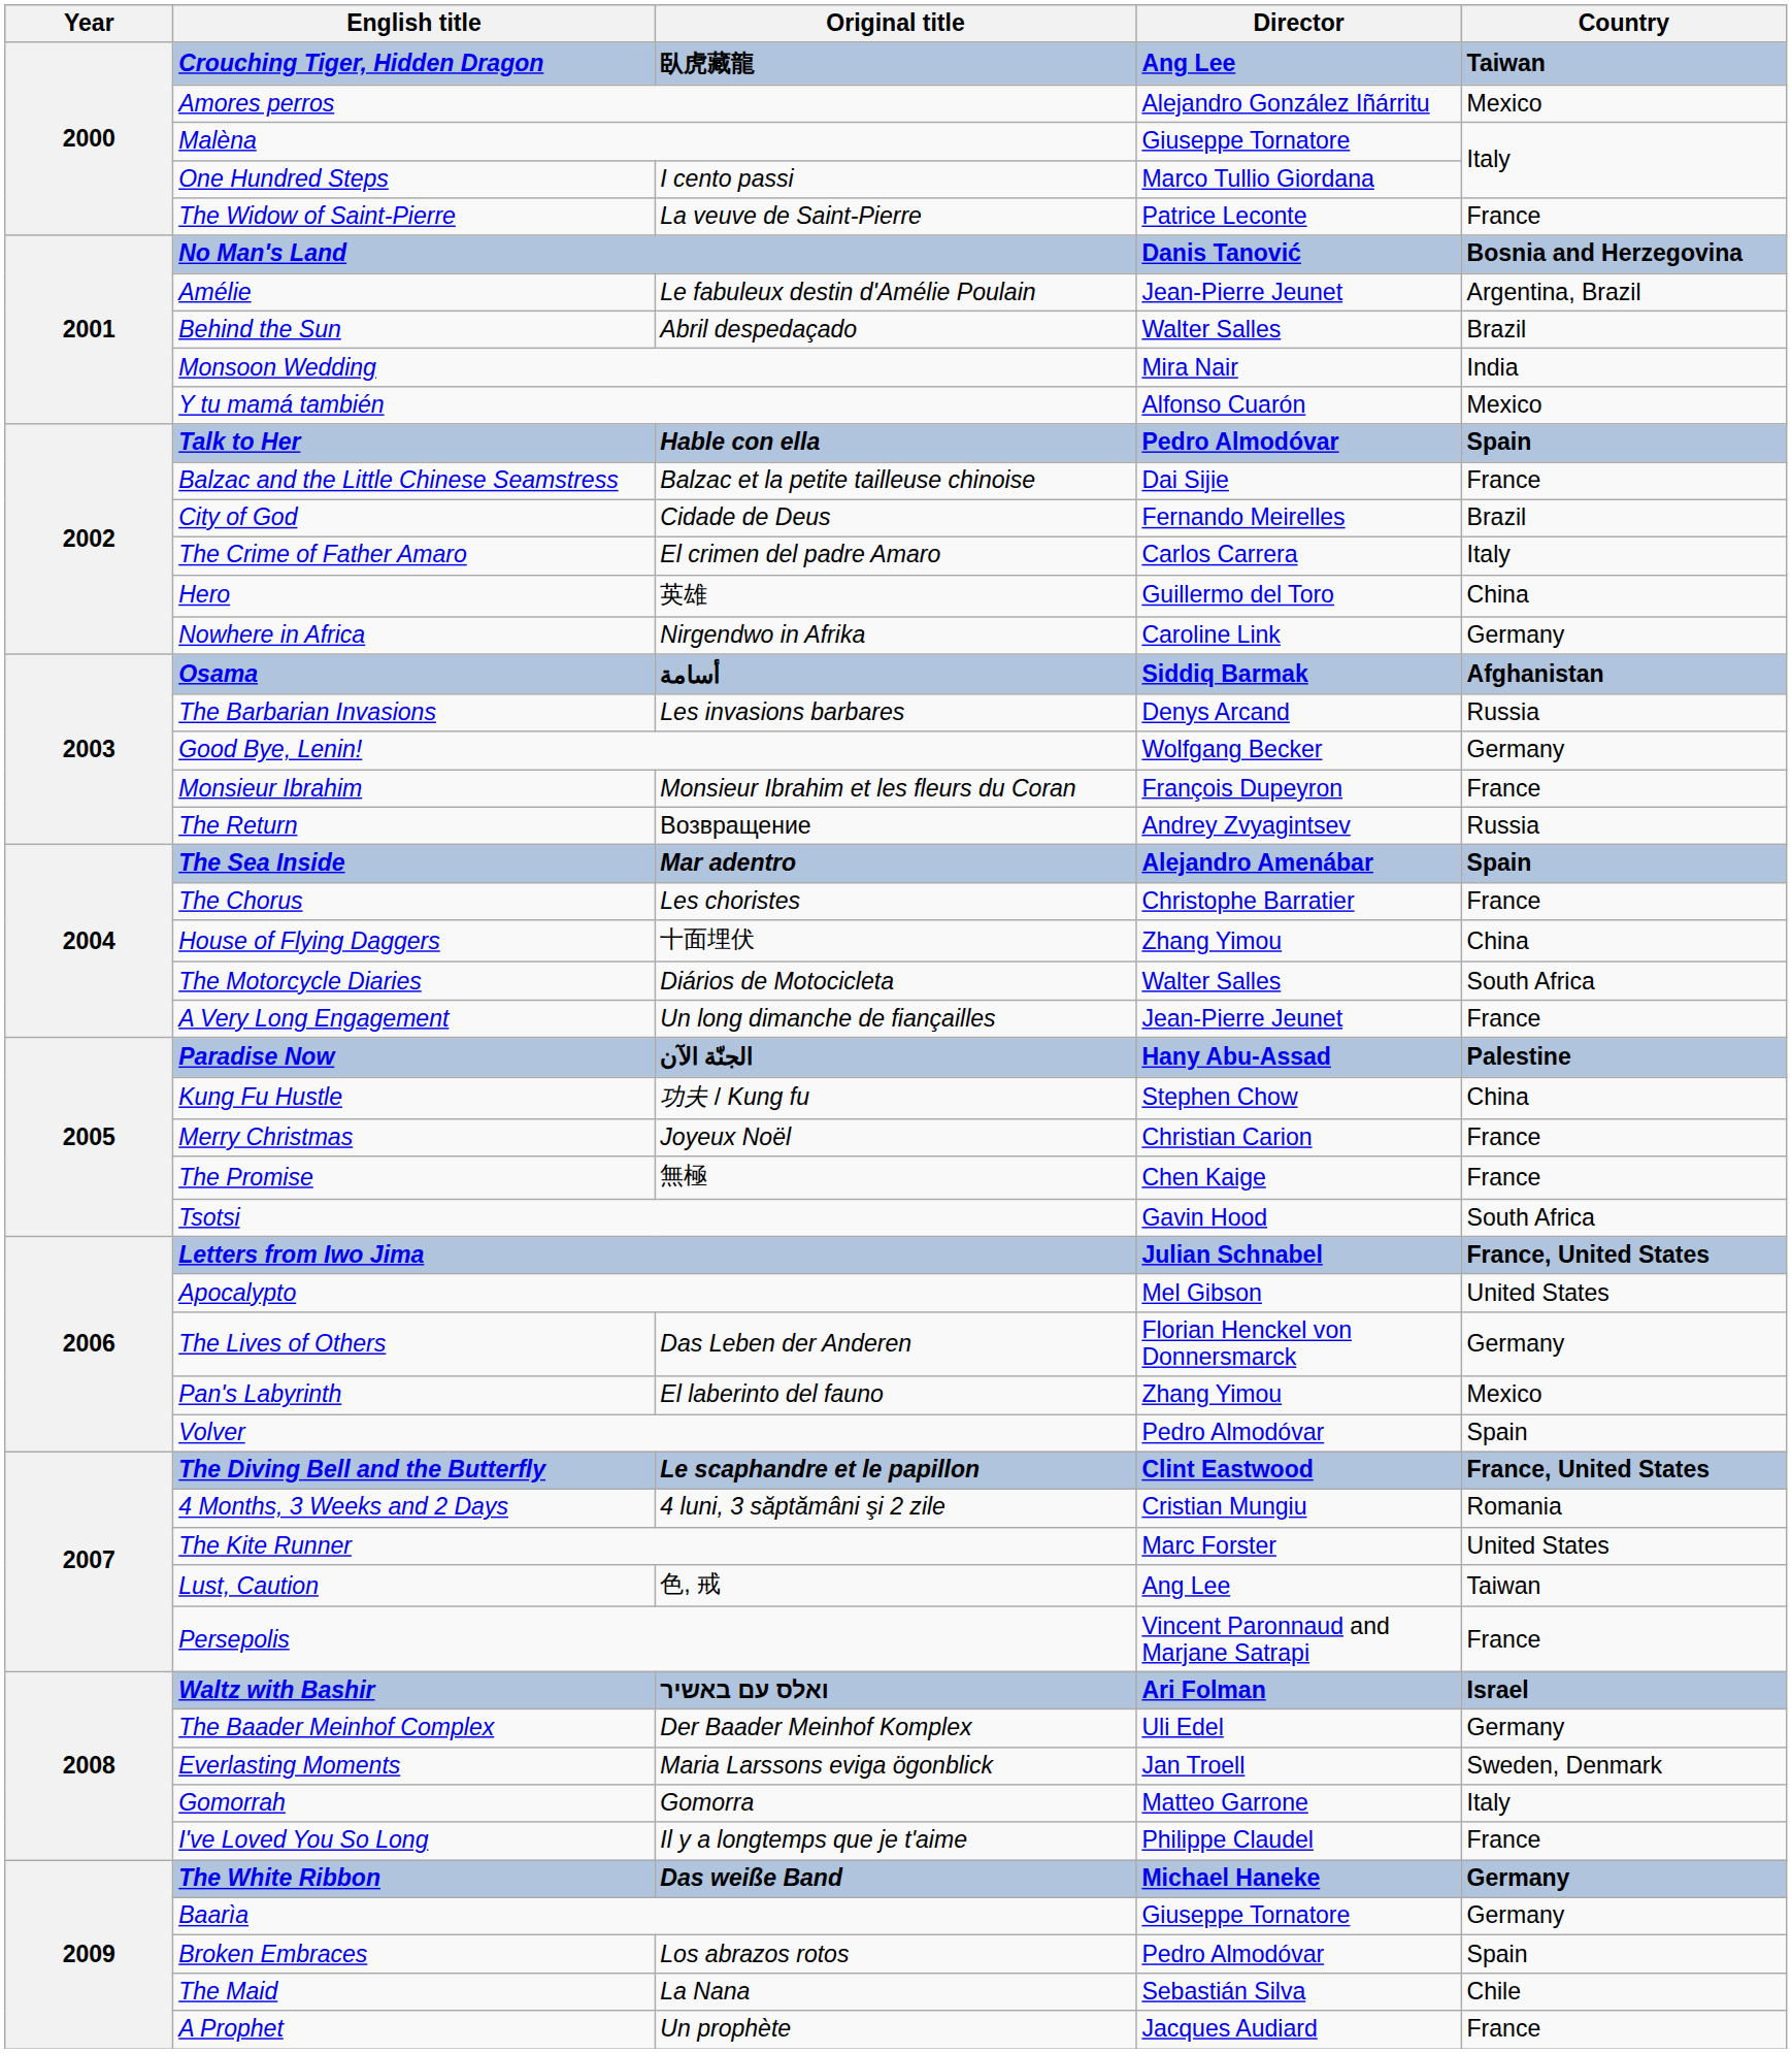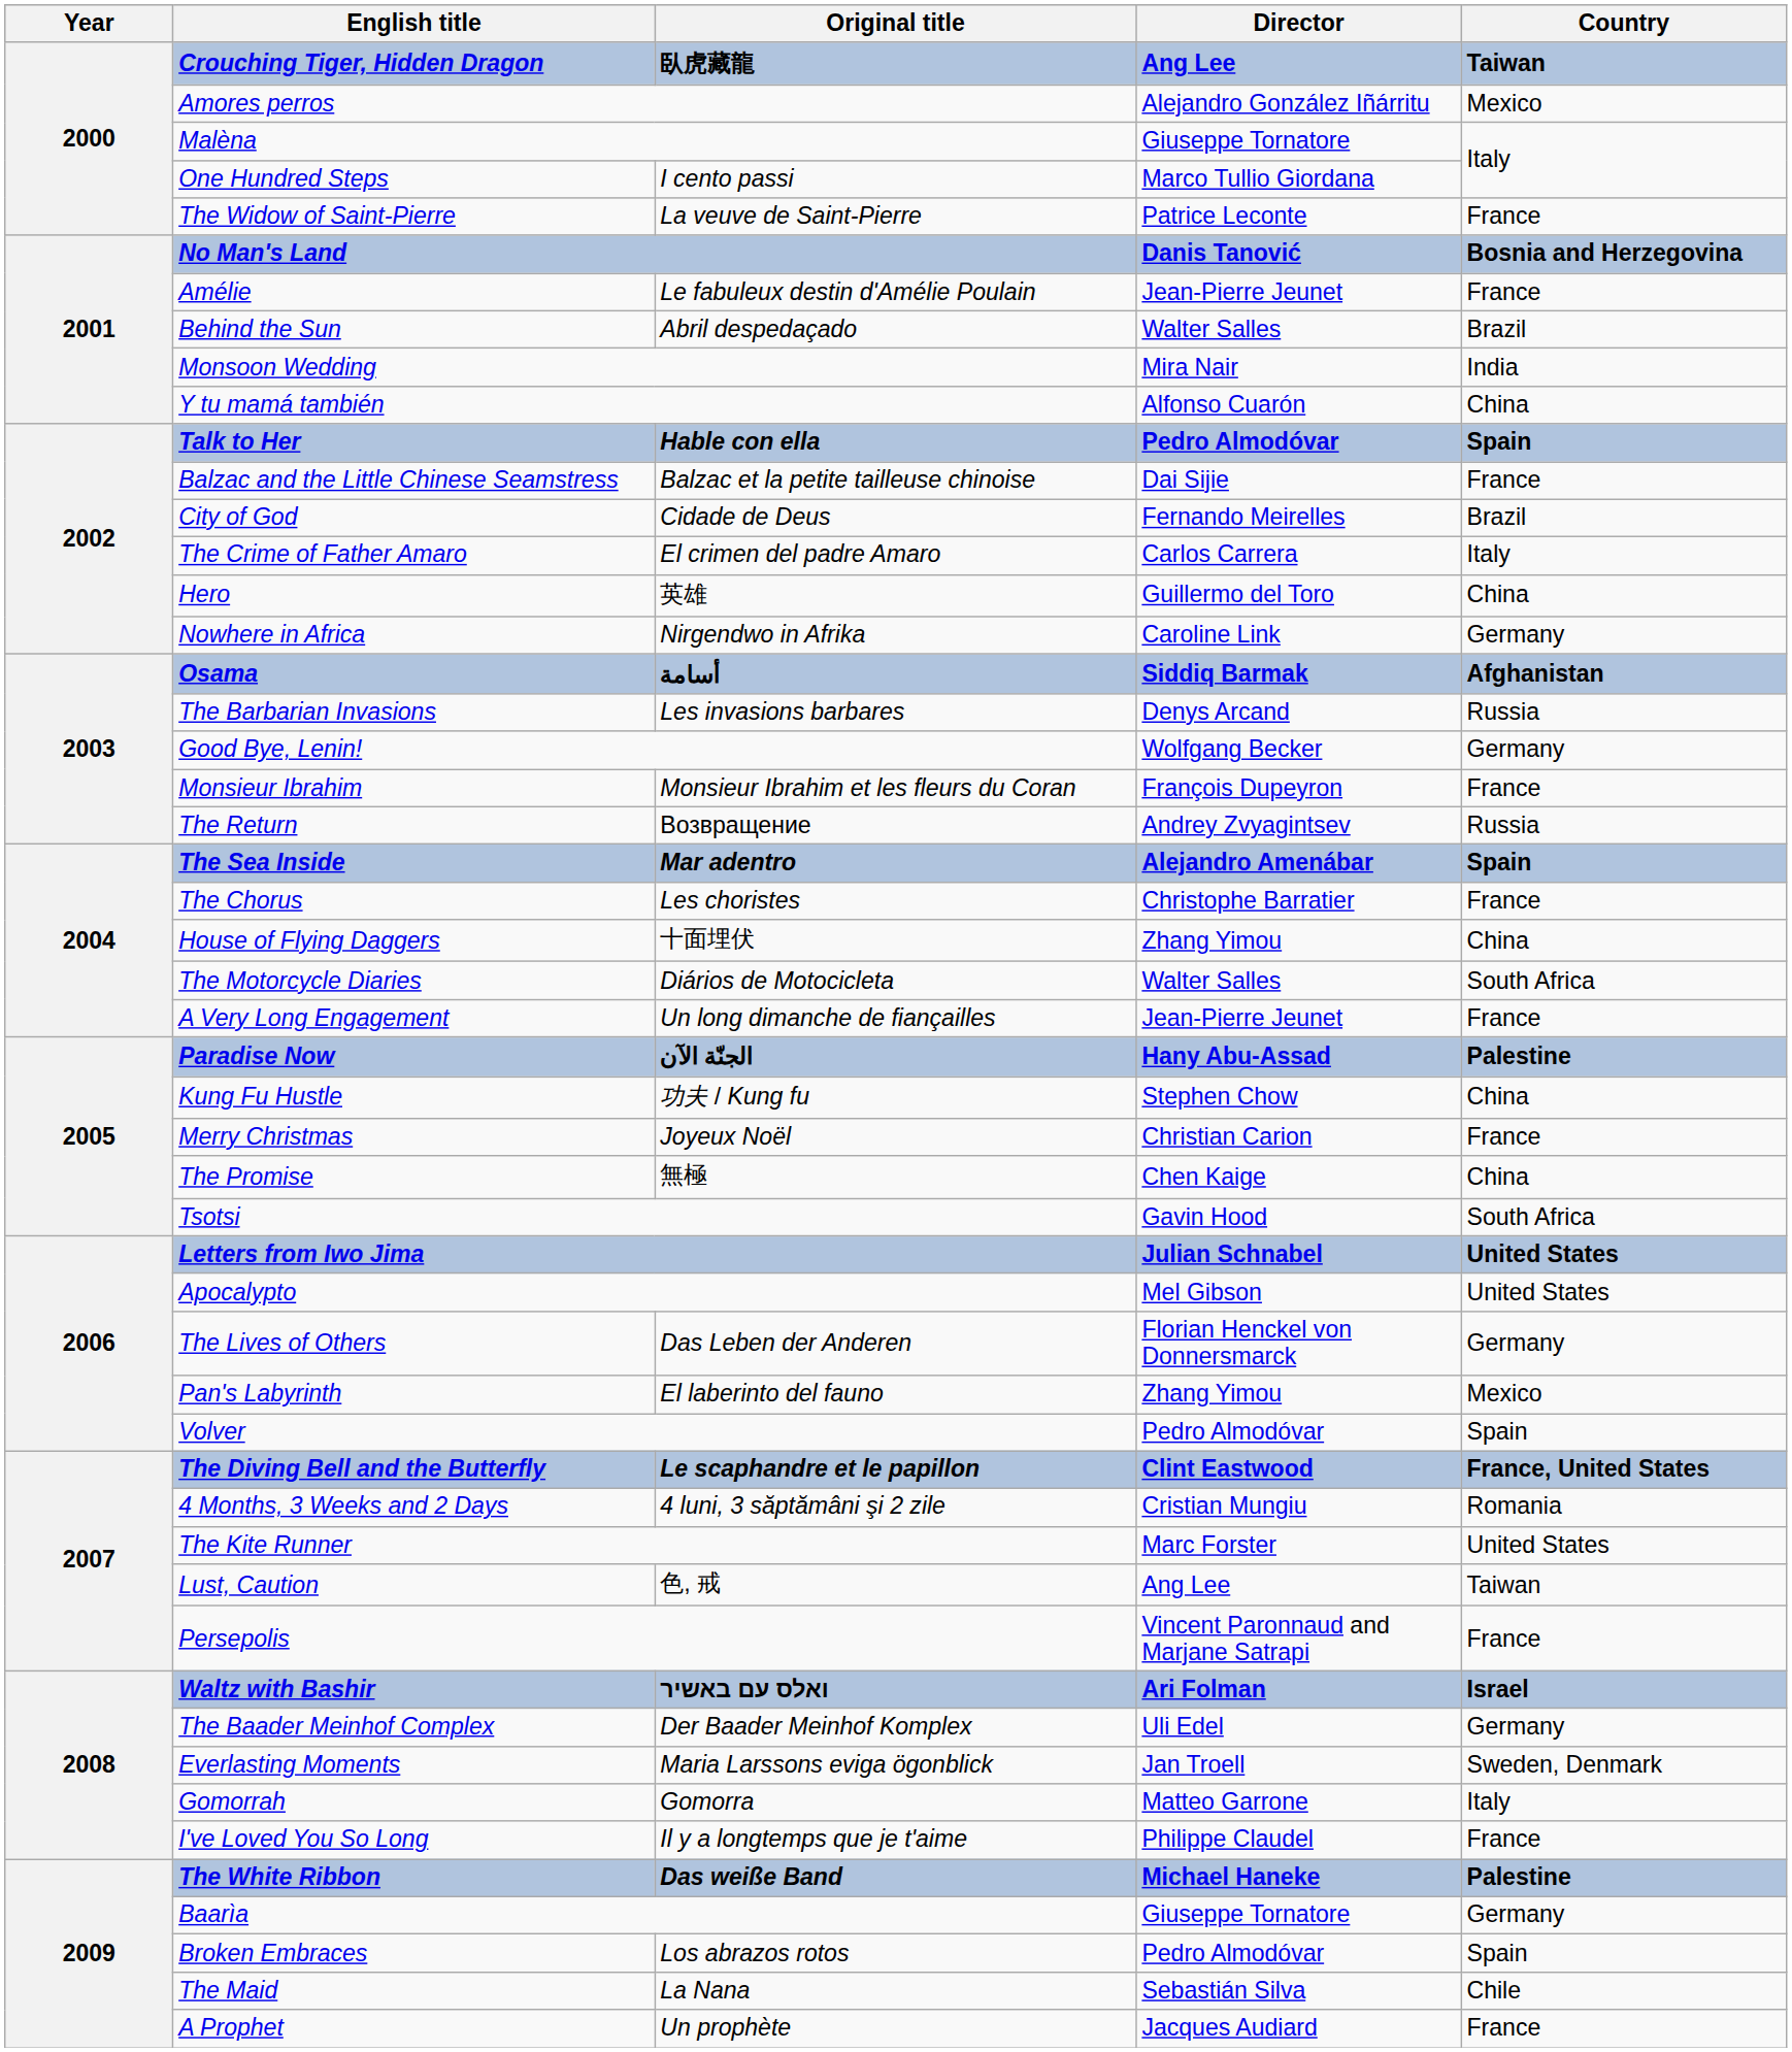 <table class="wikitable sortable" width="95%" cellpadding="5">
 <tr bgcolor="#CCCCCC">
 <th width="100">Year</th>
 <th width="300">English title</th>
 <th width="300">Original title</th>
 <th width="200">Director</th>
 <th width="200">Country</th>
 </tr>
 <tr>
 <th rowspan="5" style="text-align:center;">2000</th>
 <td style="background:#B0C4DE;"><strong><em><a href='#'>Crouching Tiger, Hidden Dragon</a></em></strong></td>
 <td style="background:#B0C4DE;"><strong>臥虎藏龍</strong></td>
 <td style="background:#B0C4DE;"><strong><a href='#'>Ang Lee</a></strong></td>
 <td style="background:#B0C4DE;"><strong>Taiwan</strong></td>
 </tr>
 <tr>
 <td colspan="2"><em><a href='#'>Amores perros</a></em></td>
 <td><a href='#'>Alejandro González Iñárritu</a></td>
 <td>Mexico</td>
 </tr>
 <tr>
 <td colspan="2"><em><a href='#'>Malèna</a></em></td>
 <td><a href='#'>Giuseppe Tornatore</a></td>
 <td rowspan="2">Italy</td>
 </tr>
 <tr>
 <td><em><a href='#'>One Hundred Steps</a></em></td>
 <td><em>I cento passi</em></td>
 <td><a href='#'>Marco Tullio Giordana</a></td>
 </tr>
 <tr>
 <td><em><a href='#'>The Widow of Saint-Pierre</a></em></td>
 <td><em>La veuve de Saint-Pierre</em></td>
 <td><a href='#'>Patrice Leconte</a></td>
 <td>France</td>
 </tr>
 <tr>
 <th rowspan="5" style="text-align:center;">2001</th>
 <td colspan="2" style="background:#B0C4DE;"><strong><em><a href='#'>No Man's Land</a></em></strong></td>
 <td style="background:#B0C4DE;"><strong><a href='#'>Danis Tanović</a></strong></td>
 <td style="background:#B0C4DE;"><strong>Bosnia and Herzegovina</strong></td>
 </tr>
 <tr>
 <td><em><a href='#'>Amélie</a></em></td>
 <td><em>Le fabuleux destin d'Amélie Poulain</em></td>
 <td><a href='#'>Jean-Pierre Jeunet</a></td>
-<td>Argentina, Brazil</td>
+<td>France</td>
 </tr>
 <tr>
 <td><em><a href='#'>Behind the Sun</a></em></td>
 <td><em>Abril despedaçado</em></td>
 <td><a href='#'>Walter Salles</a></td>
 <td>Brazil</td>
 </tr>
 <tr>
 <td colspan="2"><em><a href='#'>Monsoon Wedding</a></em></td>
 <td><a href='#'>Mira Nair</a></td>
 <td>India</td>
 </tr>
 <tr>
 <td colspan="2"><em><a href='#'>Y tu mamá también</a></em></td>
 <td><a href='#'>Alfonso Cuarón</a></td>
-<td>Mexico</td>
+<td>China</td>
 </tr>
 <tr>
 <th rowspan="6" style="text-align:center;">2002</th>
 <td style="background:#B0C4DE;"><strong><em><a href='#'>Talk to Her</a></em></strong></td>
 <td style="background:#B0C4DE;"><strong><em>Hable con ella</em></strong></td>
 <td style="background:#B0C4DE;"><strong><a href='#'>Pedro Almodóvar</a></strong></td>
 <td style="background:#B0C4DE;"><strong>Spain</strong></td>
 </tr>
 <tr>
 <td><em><a href='#'>Balzac and the Little Chinese Seamstress</a></em></td>
 <td><em>Balzac et la petite tailleuse chinoise</em></td>
 <td><a href='#'>Dai Sijie</a></td>
 <td>France</td>
 </tr>
 <tr>
 <td><em><a href='#'>City of God</a></em></td>
 <td><em>Cidade de Deus</em></td>
 <td><a href='#'>Fernando Meirelles</a></td>
 <td>Brazil</td>
 </tr>
 <tr>
 <td><em><a href='#'>The Crime of Father Amaro</a></em></td>
 <td><em>El crimen del padre Amaro</em></td>
 <td><a href='#'>Carlos Carrera</a></td>
 <td>Italy</td>
 </tr>
 <tr>
 <td><em><a href='#'>Hero</a></em></td>
 <td>英雄</td>
 <td><a href='#'>Guillermo del Toro</a></td>
 <td>China</td>
 </tr>
 <tr>
 <td><em><a href='#'>Nowhere in Africa</a></em></td>
 <td><em>Nirgendwo in Afrika</em></td>
 <td><a href='#'>Caroline Link</a></td>
 <td>Germany</td>
 </tr>
 <tr>
 <th rowspan="5" style="text-align:center;">2003</th>
 <td style="background:#B0C4DE;"><strong><em><a href='#'>Osama</a></em></strong></td>
 <td style="background:#B0C4DE;"><strong>أسامة</strong></td>
 <td style="background:#B0C4DE;"><strong><a href='#'>Siddiq Barmak</a></strong></td>
 <td style="background:#B0C4DE;"><strong>Afghanistan</strong></td>
 </tr>
 <tr>
 <td><em><a href='#'>The Barbarian Invasions</a></em></td>
 <td><em>Les invasions barbares</em></td>
 <td><a href='#'>Denys Arcand</a></td>
 <td>Russia</td>
 </tr>
 <tr>
 <td colspan="2"><em><a href='#'>Good Bye, Lenin!</a></em></td>
 <td><a href='#'>Wolfgang Becker</a></td>
 <td>Germany</td>
 </tr>
 <tr>
 <td><em><a href='#'>Monsieur Ibrahim</a></em></td>
 <td><em>Monsieur Ibrahim et les fleurs du Coran</em></td>
 <td><a href='#'>François Dupeyron</a></td>
 <td>France</td>
 </tr>
 <tr>
 <td><em><a href='#'>The Return</a></em></td>
 <td>Возвращение</td>
 <td><a href='#'>Andrey Zvyagintsev</a></td>
 <td>Russia</td>
 </tr>
 <tr>
 <th rowspan="5" style="text-align:center;">2004</th>
 <td style="background:#B0C4DE;"><strong><em><a href='#'>The Sea Inside</a></em></strong></td>
 <td style="background:#B0C4DE;"><strong><em>Mar adentro</em></strong></td>
 <td style="background:#B0C4DE;"><strong><a href='#'>Alejandro Amenábar</a></strong></td>
 <td style="background:#B0C4DE;"><strong>Spain</strong></td>
 </tr>
 <tr>
 <td><em><a href='#'>The Chorus</a></em></td>
 <td><em>Les choristes</em></td>
 <td><a href='#'>Christophe Barratier</a></td>
 <td>France</td>
 </tr>
 <tr>
 <td><em><a href='#'>House of Flying Daggers</a></em></td>
 <td>十面埋伏</td>
 <td><a href='#'>Zhang Yimou</a></td>
 <td>China</td>
 </tr>
 <tr>
 <td><em><a href='#'>The Motorcycle Diaries</a></em></td>
 <td><em>Diários de Motocicleta</em></td>
 <td><a href='#'>Walter Salles</a></td>
 <td>South Africa</td>
 </tr>
 <tr>
 <td><em><a href='#'>A Very Long Engagement</a></em></td>
 <td><em>Un long dimanche de fiançailles</em></td>
 <td><a href='#'>Jean-Pierre Jeunet</a></td>
 <td>France</td>
 </tr>
 <tr>
 <th rowspan="5" style="text-align:center;">2005</th>
 <td style="background:#B0C4DE;"><strong><em><a href='#'>Paradise Now</a></em></strong></td>
 <td style="background:#B0C4DE;"><strong>الجنّة الآن</strong></td>
 <td style="background:#B0C4DE;"><strong><a href='#'>Hany Abu-Assad</a></strong></td>
 <td style="background:#B0C4DE;"><strong>Palestine</strong></td>
 </tr>
 <tr>
 <td><em><a href='#'>Kung Fu Hustle</a></em></td>
 <td><em>功夫</em> / <em>Kung fu</em></td>
 <td><a href='#'>Stephen Chow</a></td>
 <td>China</td>
 </tr>
 <tr>
 <td><em><a href='#'>Merry Christmas</a></em></td>
 <td><em>Joyeux Noël</em></td>
 <td><a href='#'>Christian Carion</a></td>
 <td>France</td>
 </tr>
 <tr>
 <td><em><a href='#'>The Promise</a></em></td>
 <td>無極</td>
 <td><a href='#'>Chen Kaige</a></td>
-<td>France</td>
+<td>China</td>
 </tr>
 <tr>
 <td colspan="2"><em><a href='#'>Tsotsi</a></em></td>
 <td><a href='#'>Gavin Hood</a></td>
 <td>South Africa</td>
 </tr>
 <tr>
 <th rowspan="5" style="text-align:center;">2006</th>
 <td colspan="2" style="background:#B0C4DE;"><strong><em><a href='#'>Letters from Iwo Jima</a></em></strong></td>
 <td style="background:#B0C4DE;"><strong><a href='#'>Julian Schnabel</a></strong></td>
-<td style="background:#B0C4DE;"><strong>France, United States</strong></td>
+<td style="background:#B0C4DE;"><strong>United States</strong></td>
 </tr>
 <tr>
 <td colspan="2"><em><a href='#'>Apocalypto</a></em></td>
 <td><a href='#'>Mel Gibson</a></td>
 <td>United States</td>
 </tr>
 <tr>
 <td><em><a href='#'>The Lives of Others</a></em></td>
 <td><em>Das Leben der Anderen</em></td>
 <td><a href='#'>Florian Henckel von Donnersmarck</a></td>
 <td>Germany</td>
 </tr>
 <tr>
 <td><em><a href='#'>Pan's Labyrinth</a></em></td>
 <td><em>El laberinto del fauno</em></td>
 <td><a href='#'>Zhang Yimou</a></td>
 <td>Mexico</td>
 </tr>
 <tr>
 <td colspan="2"><em><a href='#'>Volver</a></em></td>
 <td><a href='#'>Pedro Almodóvar</a></td>
 <td>Spain</td>
 </tr>
 <tr>
 <th rowspan="5" style="text-align:center;">2007</th>
 <td style="background:#B0C4DE;"><strong><em><a href='#'>The Diving Bell and the Butterfly</a></em></strong></td>
 <td style="background:#B0C4DE;"><strong><em>Le scaphandre et le papillon</em></strong></td>
 <td style="background:#B0C4DE;"><strong><a href='#'>Clint Eastwood</a></strong></td>
 <td style="background:#B0C4DE;"><strong>France, United States</strong></td>
 </tr>
 <tr>
 <td><em><a href='#'>4 Months, 3 Weeks and 2 Days</a></em></td>
 <td><em>4 luni, 3 săptămâni şi 2 zile</em></td>
 <td><a href='#'>Cristian Mungiu</a></td>
 <td>Romania</td>
 </tr>
 <tr>
 <td colspan="2"><em><a href='#'>The Kite Runner</a></em></td>
 <td><a href='#'>Marc Forster</a></td>
 <td>United States</td>
 </tr>
 <tr>
 <td><em><a href='#'>Lust, Caution</a></em></td>
 <td>色, 戒</td>
 <td><a href='#'>Ang Lee</a></td>
 <td>Taiwan</td>
 </tr>
 <tr>
 <td colspan="2"><em><a href='#'>Persepolis</a></em></td>
 <td><a href='#'>Vincent Paronnaud</a> and<br> <a href='#'>Marjane Satrapi</a></td>
 <td>France</td>
 </tr>
 <tr>
 <th rowspan="5" style="text-align:center;">2008</th>
 <td style="background:#B0C4DE;"><strong><em><a href='#'>Waltz with Bashir</a></em></strong></td>
 <td style="background:#B0C4DE;"><strong>ואלס עם באשיר</strong></td>
 <td style="background:#B0C4DE;"><strong><a href='#'>Ari Folman</a></strong></td>
 <td style="background:#B0C4DE;"><strong>Israel</strong></td>
 </tr>
 <tr>
 <td><em><a href='#'>The Baader Meinhof Complex</a></em></td>
 <td><em>Der Baader Meinhof Komplex</em></td>
 <td><a href='#'>Uli Edel</a></td>
 <td>Germany</td>
 </tr>
 <tr>
 <td><em><a href='#'>Everlasting Moments</a></em></td>
 <td><em>Maria Larssons eviga ögonblick</em></td>
 <td><a href='#'>Jan Troell</a></td>
 <td>Sweden, Denmark</td>
 </tr>
 <tr>
 <td><em><a href='#'>Gomorrah</a></em></td>
 <td><em>Gomorra</em></td>
 <td><a href='#'>Matteo Garrone</a></td>
 <td>Italy</td>
 </tr>
 <tr>
 <td><em><a href='#'>I've Loved You So Long</a></em></td>
 <td><em>Il y a longtemps que je t'aime</em></td>
 <td><a href='#'>Philippe Claudel</a></td>
 <td>France</td>
 </tr>
 <tr>
 <th rowspan="5" style="text-align:center;">2009</th>
 <td style="background:#B0C4DE;"><strong><em><a href='#'>The White Ribbon</a></em></strong></td>
 <td style="background:#B0C4DE;"><strong><em>Das weiße Band</em></strong></td>
 <td style="background:#B0C4DE;"><strong><a href='#'>Michael Haneke</a></strong></td>
-<td style="background:#B0C4DE;"><strong>Germany</strong></td>
+<td style="background:#B0C4DE;"><strong>Palestine</strong></td>
 </tr>
 <tr>
 <td colspan="2"><em><a href='#'>Baarìa</a></em></td>
 <td><a href='#'>Giuseppe Tornatore</a></td>
 <td>Germany</td>
 </tr>
 <tr>
 <td><em><a href='#'>Broken Embraces</a></em></td>
 <td><em>Los abrazos rotos</em></td>
 <td><a href='#'>Pedro Almodóvar</a></td>
 <td>Spain</td>
 </tr>
 <tr>
 <td><em><a href='#'>The Maid</a></em></td>
 <td><em>La Nana</em></td>
 <td><a href='#'>Sebastián Silva</a></td>
 <td>Chile</td>
 </tr>
 <tr>
 <td><em><a href='#'>A Prophet</a></em></td>
 <td><em>Un prophète</em></td>
 <td><a href='#'>Jacques Audiard</a></td>
 <td>France</td>
 </tr>
 </table>
